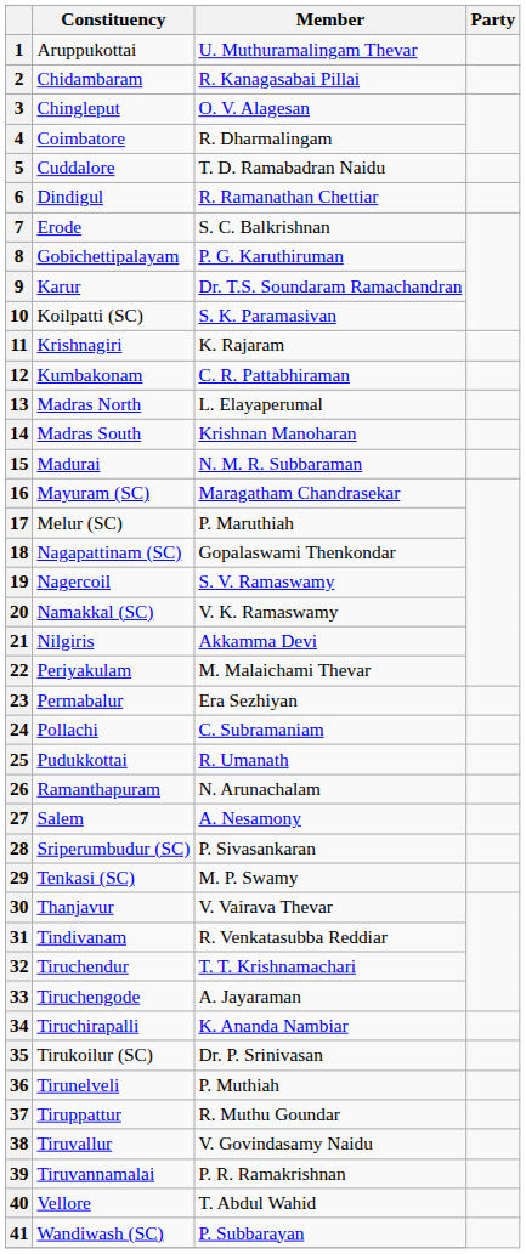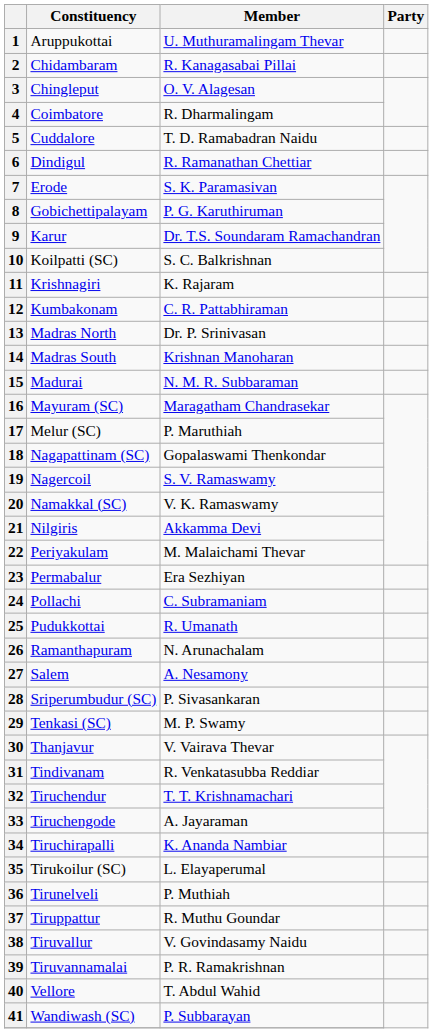 <table class="wikitable sortable">
 <tr>
 <th></th>
 <th>Constituency</th>
 <th>Member</th>
 <th colspan=2>Party</th>
 </tr>
 <tr>
 <th>1</th>
 <td>Aruppukottai</td>
 <td><a href='#'>U. Muthuramalingam Thevar</a></td>
 <td></td>
 </tr>
 <tr>
 <th>2</th>
 <td><a href='#'>Chidambaram</a></td>
 <td><a href='#'>R. Kanagasabai Pillai</a></td>
 <td></td>
 </tr>
 <tr>
 <th>3</th>
 <td><a href='#'>Chingleput</a></td>
 <td><a href='#'>O. V. Alagesan</a></td>
 </tr>
 <tr>
 <th>4</th>
 <td><a href='#'>Coimbatore</a></td>
 <td>R. Dharmalingam</td>
 </tr>
 <tr>
 <th>5</th>
 <td><a href='#'>Cuddalore</a></td>
 <td>T. D. Ramabadran Naidu</td>
 <td></td>
 </tr>
 <tr>
 <th>6</th>
 <td><a href='#'>Dindigul</a></td>
 <td><a href='#'>R. Ramanathan Chettiar</a></td>
 <td></td>
 </tr>
 <tr>
 <th>7</th>
 <td><a href='#'>Erode</a></td>
-<td>S. C. Balkrishnan</td>
+<td><a href='#'>S. K. Paramasivan</a></td>
 </tr>
 <tr>
 <th>8</th>
 <td><a href='#'>Gobichettipalayam</a></td>
 <td><a href='#'>P. G. Karuthiruman</a></td>
 </tr>
 <tr>
 <th>9</th>
 <td><a href='#'>Karur</a></td>
 <td><a href='#'>Dr. T.S. Soundaram Ramachandran</a></td>
 </tr>
 <tr>
 <th>10</th>
 <td>Koilpatti (SC)</td>
-<td><a href='#'>S. K. Paramasivan</a></td>
+<td>S. C. Balkrishnan</td>
 </tr>
 <tr>
 <th>11</th>
 <td><a href='#'>Krishnagiri</a></td>
 <td>K. Rajaram</td>
 <td></td>
 </tr>
 <tr>
 <th>12</th>
 <td><a href='#'>Kumbakonam</a></td>
 <td><a href='#'>C. R. Pattabhiraman</a></td>
 <td></td>
 </tr>
 <tr>
 <th>13</th>
 <td><a href='#'>Madras North</a></td>
-<td>L. Elayaperumal</td>
+<td>Dr. P. Srinivasan</td>
 </tr>
 <tr>
 <th>14</th>
 <td><a href='#'>Madras South</a></td>
 <td><a href='#'>Krishnan Manoharan</a></td>
 <td></td>
 </tr>
 <tr>
 <th>15</th>
 <td><a href='#'>Madurai</a></td>
 <td><a href='#'>N. M. R. Subbaraman</a></td>
 <td></td>
 </tr>
 <tr>
 <th>16</th>
 <td><a href='#'>Mayuram (SC)</a></td>
 <td><a href='#'>Maragatham Chandrasekar</a></td>
 </tr>
 <tr>
 <th>17</th>
 <td>Melur (SC)</td>
 <td>P. Maruthiah</td>
 </tr>
 <tr>
 <th>18</th>
 <td><a href='#'>Nagapattinam (SC)</a></td>
 <td>Gopalaswami Thenkondar</td>
 </tr>
 <tr>
 <th>19</th>
 <td><a href='#'>Nagercoil</a></td>
 <td><a href='#'>S. V. Ramaswamy</a></td>
 </tr>
 <tr>
 <th>20</th>
 <td><a href='#'>Namakkal (SC)</a></td>
 <td>V. K. Ramaswamy</td>
 </tr>
 <tr>
 <th>21</th>
 <td><a href='#'>Nilgiris</a></td>
 <td><a href='#'>Akkamma Devi</a></td>
 </tr>
 <tr>
 <th>22</th>
 <td><a href='#'>Periyakulam</a></td>
 <td>M. Malaichami Thevar</td>
 </tr>
 <tr>
 <th>23</th>
 <td><a href='#'>Permabalur</a></td>
 <td>Era Sezhiyan</td>
 <td></td>
 </tr>
 <tr>
 <th>24</th>
 <td><a href='#'>Pollachi</a></td>
 <td><a href='#'>C. Subramaniam</a></td>
 <td></td>
 </tr>
 <tr>
 <th>25</th>
 <td><a href='#'>Pudukkottai</a></td>
 <td><a href='#'>R. Umanath</a></td>
 <td></td>
 </tr>
 <tr>
 <th>26</th>
 <td><a href='#'>Ramanthapuram</a></td>
 <td>N. Arunachalam</td>
 <td></td>
 </tr>
 <tr>
 <th>27</th>
 <td><a href='#'>Salem</a></td>
 <td><a href='#'>A. Nesamony</a></td>
 </tr>
 <tr>
 <th>28</th>
 <td><a href='#'>Sriperumbudur (SC)</a></td>
 <td>P. Sivasankaran</td>
 <td></td>
 </tr>
 <tr>
 <th>29</th>
 <td><a href='#'>Tenkasi (SC)</a></td>
 <td>M. P. Swamy</td>
 <td></td>
 </tr>
 <tr>
 <th>30</th>
 <td><a href='#'>Thanjavur</a></td>
 <td>V. Vairava Thevar</td>
 </tr>
 <tr>
 <th>31</th>
 <td><a href='#'>Tindivanam</a></td>
 <td>R. Venkatasubba Reddiar</td>
 </tr>
 <tr>
 <th>32</th>
 <td><a href='#'>Tiruchendur</a></td>
 <td><a href='#'>T. T. Krishnamachari</a></td>
 </tr>
 <tr>
 <th>33</th>
 <td><a href='#'>Tiruchengode</a></td>
 <td>A. Jayaraman</td>
 </tr>
 <tr>
 <th>34</th>
 <td><a href='#'>Tiruchirapalli</a></td>
 <td><a href='#'>K. Ananda Nambiar</a></td>
 <td></td>
 </tr>
 <tr>
 <th>35</th>
 <td>Tirukoilur (SC)</td>
-<td>Dr. P. Srinivasan</td>
+<td>L. Elayaperumal</td>
 <td></td>
 </tr>
 <tr>
 <th>36</th>
 <td><a href='#'>Tirunelveli</a></td>
 <td>P. Muthiah</td>
 </tr>
 <tr>
 <th>37</th>
 <td><a href='#'>Tiruppattur</a></td>
 <td>R. Muthu Goundar</td>
 <td></td>
 </tr>
 <tr>
 <th>38</th>
 <td><a href='#'>Tiruvallur</a></td>
 <td>V. Govindasamy Naidu</td>
 <td></td>
 </tr>
 <tr>
 <th>39</th>
 <td><a href='#'>Tiruvannamalai</a></td>
 <td>P. R. Ramakrishnan</td>
 <td></td>
 </tr>
 <tr>
 <th>40</th>
 <td><a href='#'>Vellore</a></td>
 <td>T. Abdul Wahid</td>
 <td></td>
 </tr>
 <tr>
 <th>41</th>
 <td><a href='#'>Wandiwash (SC)</a></td>
 <td><a href='#'>P. Subbarayan</a></td>
 </tr>
 <tr>
 </tr>
 </table>
